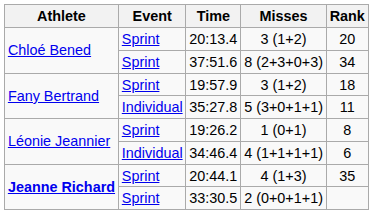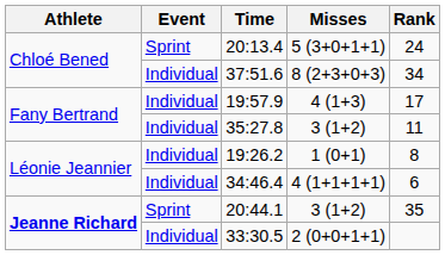 <table class="wikitable" style="font-size:90%">
 <tr>
 <th>Athlete</th>
 <th>Event</th>
 <th>Time</th>
 <th>Misses</th>
 <th>Rank</th>
 </tr>
 <tr align=center>
 <td align=left rowspan=2><a href='#'>Chloé Bened</a></td>
 <td align=left><a href='#'>Sprint</a></td>
 <td>20:13.4</td>
-<td>3 (1+2)</td>
-<td>20</td>
+<td>5 (3+0+1+1)</td>
+<td>24</td>
 </tr>
 <tr align=center>
-<td align=left><a href='#'>Sprint</a></td>
+<td align=left><a href='#'>Individual</a></td>
 <td>37:51.6</td>
 <td>8 (2+3+0+3)</td>
 <td>34</td>
 </tr>
 <tr align=center>
 <td align=left rowspan=2><a href='#'>Fany Bertrand</a></td>
-<td align=left><a href='#'>Sprint</a></td>
+<td align=left><a href='#'>Individual</a></td>
 <td>19:57.9</td>
-<td>3 (1+2)</td>
-<td>18</td>
+<td>4 (1+3)</td>
+<td>17</td>
 </tr>
 <tr align=center>
 <td align=left><a href='#'>Individual</a></td>
 <td>35:27.8</td>
-<td>5 (3+0+1+1)</td>
+<td>3 (1+2)</td>
 <td>11</td>
 </tr>
 <tr align=center>
 <td align=left rowspan=2><a href='#'>Léonie Jeannier</a></td>
-<td align=left><a href='#'>Sprint</a></td>
+<td align=left><a href='#'>Individual</a></td>
 <td>19:26.2</td>
 <td>1 (0+1)</td>
 <td>8</td>
 </tr>
 <tr align=center>
 <td align=left><a href='#'>Individual</a></td>
 <td>34:46.4</td>
 <td>4 (1+1+1+1)</td>
 <td>6</td>
 </tr>
 <tr align=center>
 <td align=left rowspan=2><strong><a href='#'>Jeanne Richard</a></strong></td>
 <td align=left><a href='#'>Sprint</a></td>
 <td>20:44.1</td>
-<td>4 (1+3)</td>
+<td>3 (1+2)</td>
 <td>35</td>
 </tr>
 <tr align=center>
-<td align=left><a href='#'>Sprint</a></td>
+<td align=left><a href='#'>Individual</a></td>
 <td>33:30.5</td>
 <td>2 (0+0+1+1)</td>
 <td><strong></strong></td>
 </tr>
 </table>
